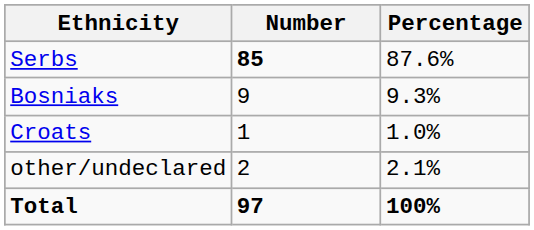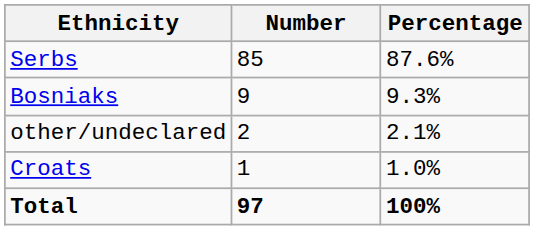 <table class="wikitable">
 <tr>
 <th width="100px">Ethnicity</th>
 <th width="80px">Number</th>
 <th width="80px">Percentage</th>
 </tr>
 <tr>
 <td><a href='#'>Serbs</a></td>
-<td><strong>85</strong></td>
+<td>85</td>
 <td>87.6%</td>
 </tr>
 <tr>
 <td><a href='#'>Bosniaks</a></td>
 <td>9</td>
 <td>9.3%</td>
 </tr>
 <tr>
+<td>other/undeclared</td>
+<td>2</td>
+<td>2.1%</td>
+</tr>
+<tr>
 <td><a href='#'>Croats</a></td>
 <td>1</td>
 <td>1.0%</td>
-</tr>
-<tr>
-<td>other/undeclared</td>
-<td>2</td>
-<td>2.1%</td>
 </tr>
 <tr>
 <td><strong>Total</strong></td>
 <td><strong>97</strong></td>
 <td><strong>100%</strong></td>
 </tr>
 </table>
